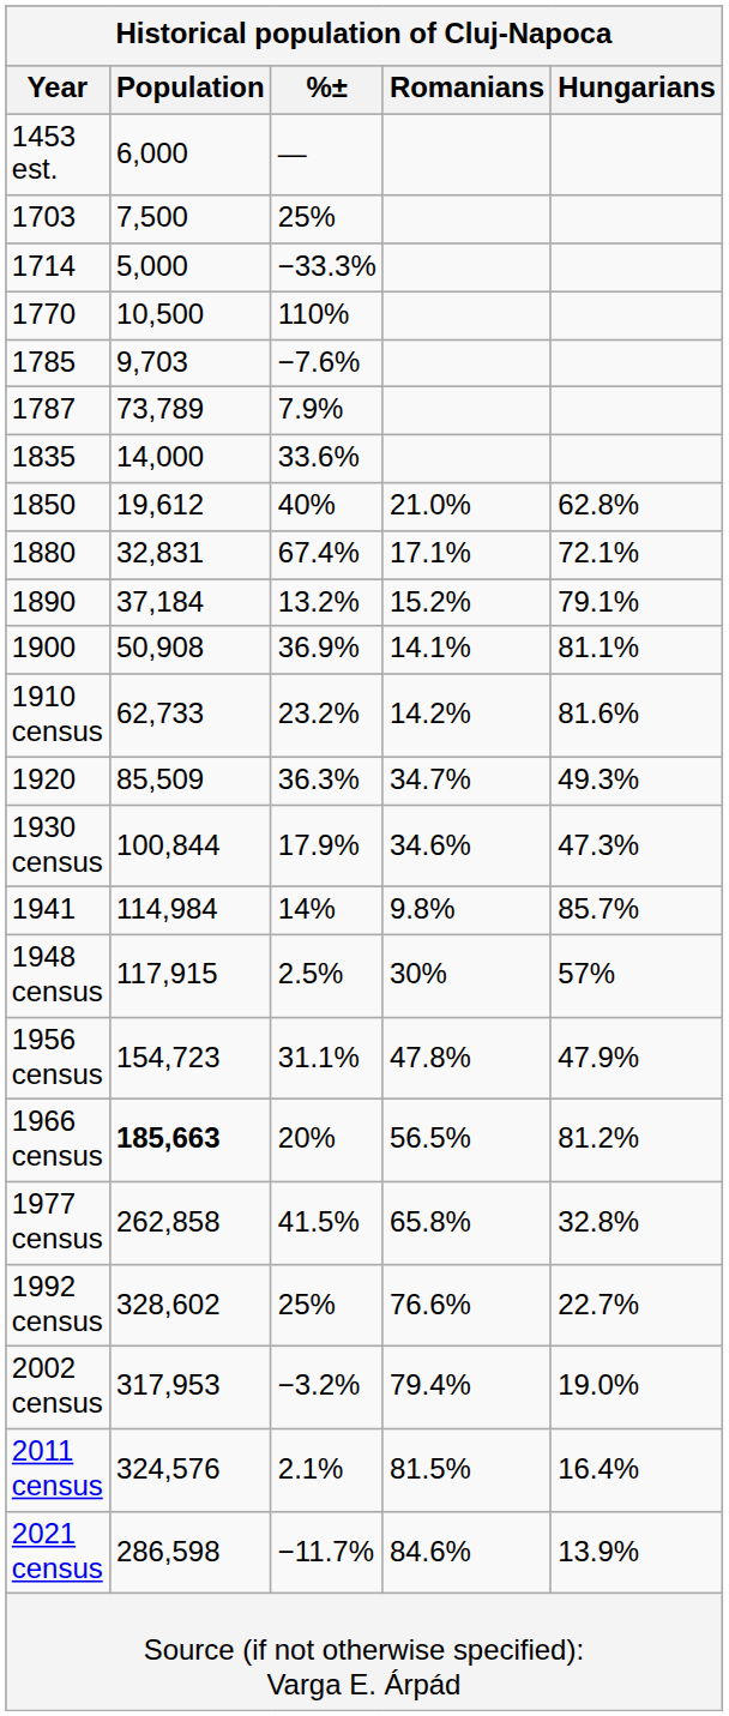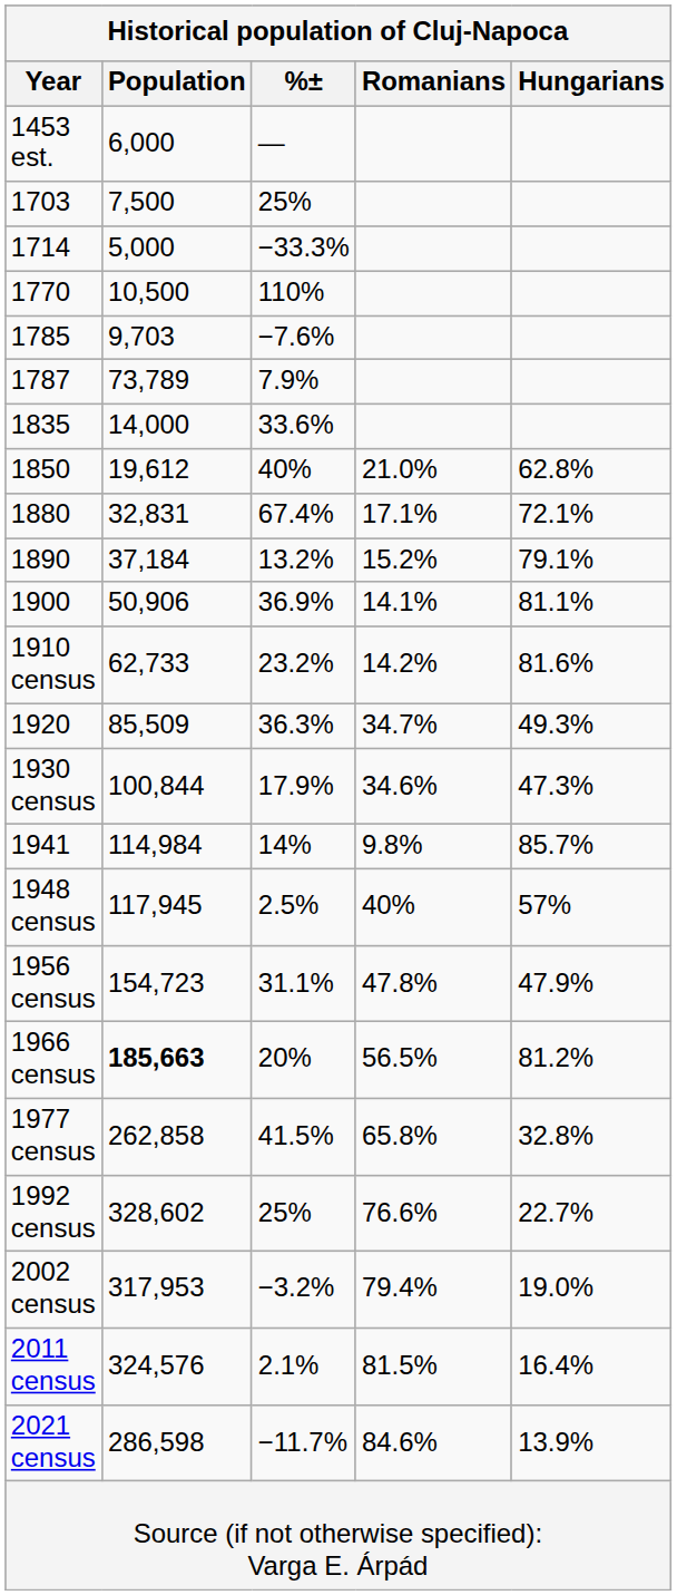 <table class="wikitable" style="float:right; font-size:93%; width:310px; height:16px; border:0; text-align:left; line-height:120%; margin-left:10px; margin-bottom:10px">
 <tr>
 <td colspan="14" style="text-align:center; background:#f4f4f4;" height=24px><strong>Historical population of Cluj-Napoca</strong></td>
 </tr>
 <tr>
 <th>Year</th>
 <th>Population</th>
 <th>%±</th>
 <th>Romanians</th>
 <th>Hungarians</th>
 </tr>
 <tr>
 <td>1453 est.</td>
 <td>6,000</td>
 <td>—</td>
 <td></td>
 <td></td>
 </tr>
 <tr>
 <td>1703</td>
 <td>7,500</td>
 <td>25%</td>
 <td></td>
 <td></td>
 </tr>
 <tr>
 <td>1714</td>
 <td>5,000</td>
 <td>−33.3%</td>
 <td></td>
 <td></td>
 </tr>
 <tr>
 <td>1770</td>
 <td>10,500</td>
 <td>110%</td>
 <td></td>
 <td></td>
 </tr>
 <tr>
 <td>1785</td>
 <td>9,703</td>
 <td>−7.6%</td>
 <td></td>
 <td></td>
 </tr>
 <tr>
 <td>1787</td>
 <td>73,789</td>
 <td>7.9%</td>
 <td></td>
 <td></td>
 </tr>
 <tr>
 <td>1835</td>
 <td>14,000</td>
 <td>33.6%</td>
 <td></td>
 <td></td>
 </tr>
 <tr>
 <td>1850</td>
 <td>19,612</td>
 <td>40%</td>
 <td>21.0%</td>
 <td>62.8%</td>
 </tr>
 <tr>
 <td>1880</td>
 <td>32,831</td>
 <td>67.4%</td>
 <td>17.1%</td>
 <td>72.1%</td>
 </tr>
 <tr>
 <td>1890</td>
 <td>37,184</td>
 <td>13.2%</td>
 <td>15.2%</td>
 <td>79.1%</td>
 </tr>
 <tr>
 <td>1900</td>
-<td>50,908</td>
+<td>50,906</td>
 <td>36.9%</td>
 <td>14.1%</td>
 <td>81.1%</td>
 </tr>
 <tr>
 <td>1910 census</td>
 <td>62,733</td>
 <td>23.2%</td>
 <td>14.2%</td>
 <td>81.6%</td>
 </tr>
 <tr>
 <td>1920</td>
 <td>85,509</td>
 <td>36.3%</td>
 <td>34.7%</td>
 <td>49.3%</td>
 </tr>
 <tr>
 <td>1930 census</td>
 <td>100,844</td>
 <td>17.9%</td>
 <td>34.6%</td>
 <td>47.3%</td>
 </tr>
 <tr>
 <td>1941</td>
 <td>114,984</td>
 <td>14%</td>
 <td>9.8%</td>
 <td>85.7%</td>
 </tr>
 <tr>
 <td>1948 census</td>
-<td>117,915</td>
+<td>117,945</td>
 <td>2.5%</td>
-<td>30%</td>
+<td>40%</td>
 <td>57%</td>
 </tr>
 <tr>
 <td>1956 census</td>
 <td>154,723</td>
 <td>31.1%</td>
 <td>47.8%</td>
 <td>47.9%</td>
 </tr>
 <tr>
 <td>1966 census</td>
 <td><strong>185,663</strong></td>
 <td>20%</td>
 <td>56.5%</td>
 <td>81.2%</td>
 </tr>
 <tr>
 <td>1977 census</td>
 <td>262,858</td>
 <td>41.5%</td>
 <td>65.8%</td>
 <td>32.8%</td>
 </tr>
 <tr>
 <td>1992 census</td>
 <td>328,602</td>
 <td>25%</td>
 <td>76.6%</td>
 <td>22.7%</td>
 </tr>
 <tr>
 <td>2002 census</td>
 <td>317,953</td>
 <td>−3.2%</td>
 <td>79.4%</td>
 <td>19.0%</td>
 </tr>
 <tr>
 <td><a href='#'>2011 census</a></td>
 <td>324,576</td>
 <td>2.1%</td>
 <td>81.5%</td>
 <td>16.4%</td>
 </tr>
 <tr>
 <td><a href='#'>2021 census</a></td>
 <td>286,598</td>
 <td>−11.7%</td>
 <td>84.6%</td>
 <td>13.9%</td>
 </tr>
 <tr>
 <td colspan="14" style="text-align:center; background:#f4f4f4;" height=24px><br>Source (if not otherwise specified):<br>Varga E. Árpád</td>
 </tr>
 </table>
